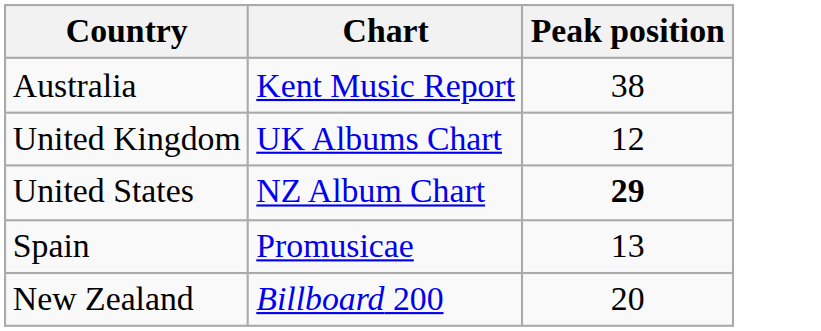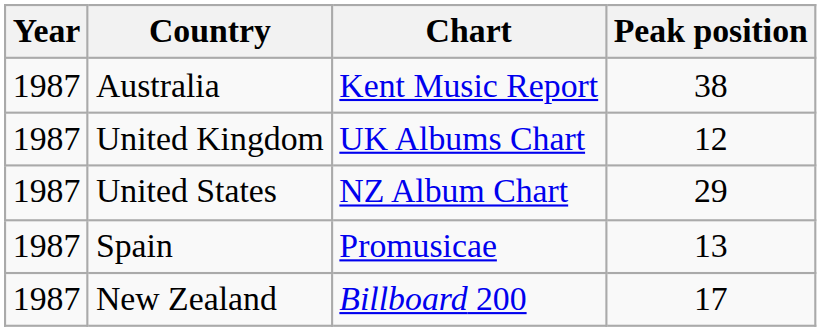 <table class="wikitable">
 <tr>
+<th align="left">Year</th>
 <th align="left">Country</th>
 <th align="left">Chart</th>
 <th align="left">Peak position</th>
 </tr>
 <tr>
+<td align="left">1987</td>
 <td align="left">Australia</td>
 <td align="left"><a href='#'>Kent Music Report</a></td>
 <td align="center">38</td>
 </tr>
 <tr>
+<td align="left">1987</td>
 <td align="left">United Kingdom</td>
 <td align="left"><a href='#'>UK Albums Chart</a></td>
 <td align="center">12</td>
 </tr>
 <tr>
+<td align="left">1987</td>
 <td align="left">United States</td>
 <td align="left"><a href='#'>NZ Album Chart</a></td>
-<td align="center"><strong>29</strong></td>
+<td align="center">29</td>
 </tr>
 <tr>
+<td align="left">1987</td>
 <td align="left">Spain</td>
 <td align="left"><a href='#'>Promusicae</a></td>
 <td align="center">13</td>
 </tr>
 <tr>
+<td align="left">1987</td>
 <td align="left">New Zealand</td>
 <td align="left"><a href='#'><em>Billboard</em> 200</a></td>
-<td align="center">20</td>
+<td align="center">17</td>
 </tr>
 </table>
